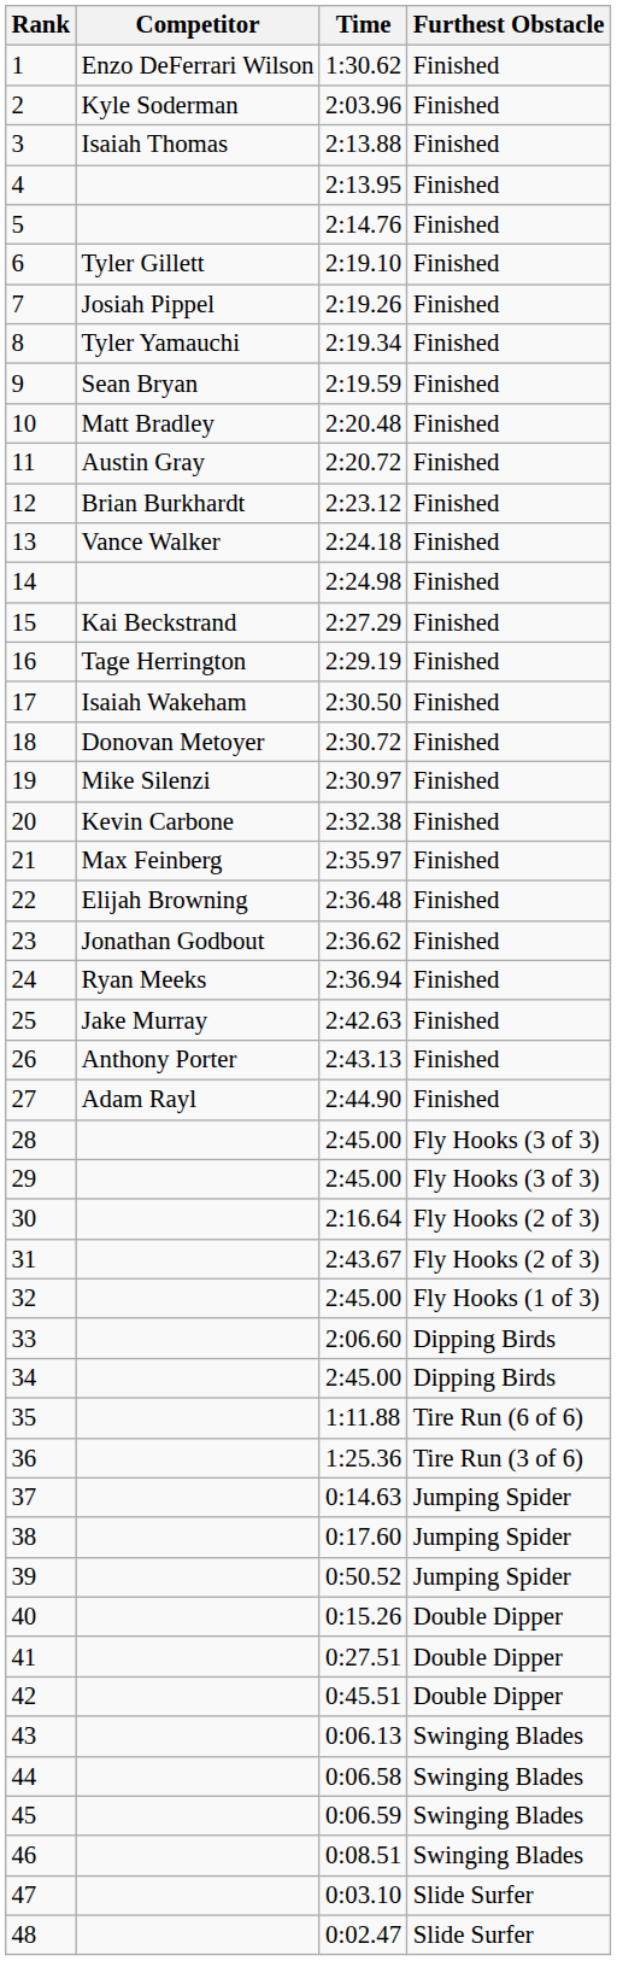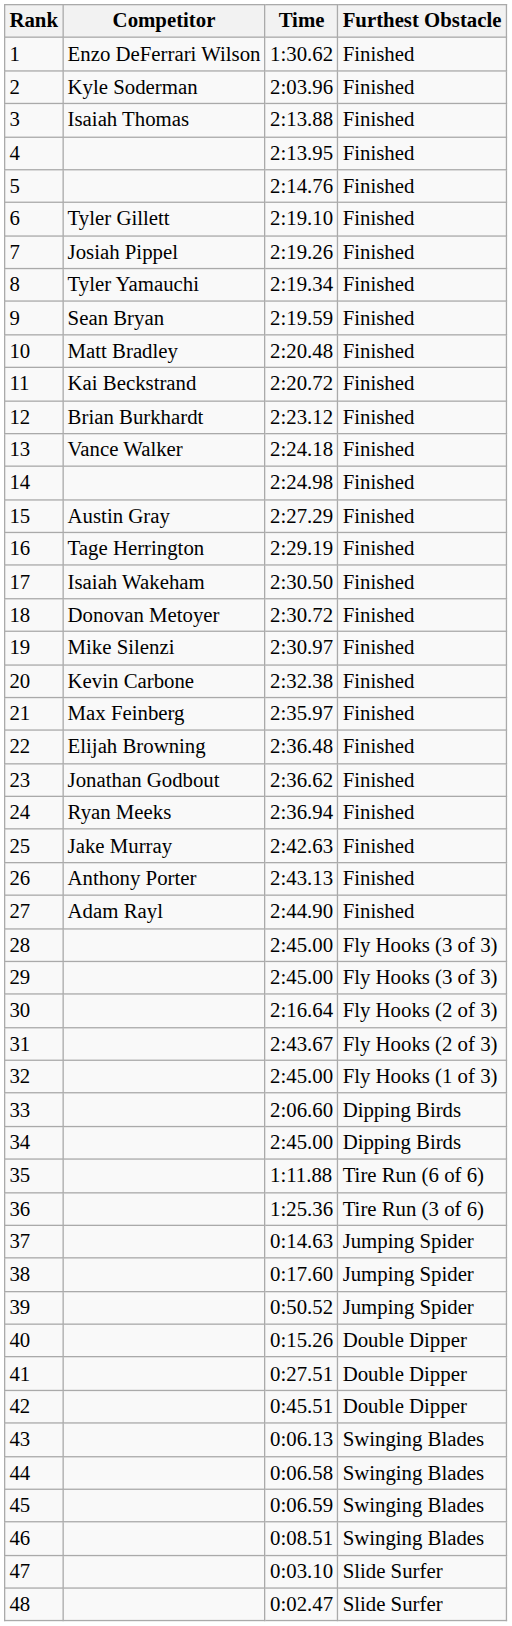 <table class="wikitable sortable collapsible">
 <tr>
 <th>Rank</th>
 <th>Competitor</th>
 <th>Time</th>
 <th>Furthest Obstacle</th>
 </tr>
 <tr>
 <td>1</td>
 <td>Enzo DeFerrari Wilson</td>
 <td>1:30.62</td>
 <td>Finished</td>
 </tr>
 <tr>
 <td>2</td>
 <td>Kyle Soderman</td>
 <td>2:03.96</td>
 <td>Finished</td>
 </tr>
 <tr>
 <td>3</td>
 <td>Isaiah Thomas</td>
 <td>2:13.88</td>
 <td>Finished</td>
 </tr>
 <tr>
 <td>4</td>
 <td></td>
 <td>2:13.95</td>
 <td>Finished</td>
 </tr>
 <tr>
 <td>5</td>
 <td></td>
 <td>2:14.76</td>
 <td>Finished</td>
 </tr>
 <tr>
 <td>6</td>
 <td>Tyler Gillett</td>
 <td>2:19.10</td>
 <td>Finished</td>
 </tr>
 <tr>
 <td>7</td>
 <td>Josiah Pippel</td>
 <td>2:19.26</td>
 <td>Finished</td>
 </tr>
 <tr>
 <td>8</td>
 <td>Tyler Yamauchi</td>
 <td>2:19.34</td>
 <td>Finished</td>
 </tr>
 <tr>
 <td>9</td>
 <td>Sean Bryan</td>
 <td>2:19.59</td>
 <td>Finished</td>
 </tr>
 <tr>
 <td>10</td>
 <td>Matt Bradley</td>
 <td>2:20.48</td>
 <td>Finished</td>
 </tr>
 <tr>
 <td>11</td>
-<td>Austin Gray</td>
+<td>Kai Beckstrand</td>
 <td>2:20.72</td>
 <td>Finished</td>
 </tr>
 <tr>
 <td>12</td>
 <td>Brian Burkhardt</td>
 <td>2:23.12</td>
 <td>Finished</td>
 </tr>
 <tr>
 <td>13</td>
 <td>Vance Walker</td>
 <td>2:24.18</td>
 <td>Finished</td>
 </tr>
 <tr>
 <td>14</td>
 <td></td>
 <td>2:24.98</td>
 <td>Finished</td>
 </tr>
 <tr>
 <td>15</td>
-<td>Kai Beckstrand</td>
+<td>Austin Gray</td>
 <td>2:27.29</td>
 <td>Finished</td>
 </tr>
 <tr>
 <td>16</td>
 <td>Tage Herrington</td>
 <td>2:29.19</td>
 <td>Finished</td>
 </tr>
 <tr>
 <td>17</td>
 <td>Isaiah Wakeham</td>
 <td>2:30.50</td>
 <td>Finished</td>
 </tr>
 <tr>
 <td>18</td>
 <td>Donovan Metoyer</td>
 <td>2:30.72</td>
 <td>Finished</td>
 </tr>
 <tr>
 <td>19</td>
 <td>Mike Silenzi</td>
 <td>2:30.97</td>
 <td>Finished</td>
 </tr>
 <tr>
 <td>20</td>
 <td>Kevin Carbone</td>
 <td>2:32.38</td>
 <td>Finished</td>
 </tr>
 <tr>
 <td>21</td>
 <td>Max Feinberg</td>
 <td>2:35.97</td>
 <td>Finished</td>
 </tr>
 <tr>
 <td>22</td>
 <td>Elijah Browning</td>
 <td>2:36.48</td>
 <td>Finished</td>
 </tr>
 <tr>
 <td>23</td>
 <td>Jonathan Godbout</td>
 <td>2:36.62</td>
 <td>Finished</td>
 </tr>
 <tr>
 <td>24</td>
 <td>Ryan Meeks</td>
 <td>2:36.94</td>
 <td>Finished</td>
 </tr>
 <tr>
 <td>25</td>
 <td>Jake Murray</td>
 <td>2:42.63</td>
 <td>Finished</td>
 </tr>
 <tr>
 <td>26</td>
 <td>Anthony Porter</td>
 <td>2:43.13</td>
 <td>Finished</td>
 </tr>
 <tr>
 <td>27</td>
 <td>Adam Rayl</td>
 <td>2:44.90</td>
 <td>Finished</td>
 </tr>
 <tr>
 <td>28</td>
 <td></td>
 <td>2:45.00</td>
 <td>Fly Hooks (3 of 3)</td>
 </tr>
 <tr>
 <td>29</td>
 <td></td>
 <td>2:45.00</td>
 <td>Fly Hooks (3 of 3)</td>
 </tr>
 <tr>
 <td>30</td>
 <td></td>
 <td>2:16.64</td>
 <td>Fly Hooks (2 of 3)</td>
 </tr>
 <tr>
 <td>31</td>
 <td></td>
 <td>2:43.67</td>
 <td>Fly Hooks (2 of 3)</td>
 </tr>
 <tr>
 <td>32</td>
 <td></td>
 <td>2:45.00</td>
 <td>Fly Hooks (1 of 3)</td>
 </tr>
 <tr>
 <td>33</td>
 <td></td>
 <td>2:06.60</td>
 <td>Dipping Birds</td>
 </tr>
 <tr>
 <td>34</td>
 <td></td>
 <td>2:45.00</td>
 <td>Dipping Birds</td>
 </tr>
 <tr>
 <td>35</td>
 <td></td>
 <td>1:11.88</td>
 <td>Tire Run (6 of 6)</td>
 </tr>
 <tr>
 <td>36</td>
 <td></td>
 <td>1:25.36</td>
 <td>Tire Run (3 of 6)</td>
 </tr>
 <tr>
 <td>37</td>
 <td></td>
 <td>0:14.63</td>
 <td>Jumping Spider</td>
 </tr>
 <tr>
 <td>38</td>
 <td></td>
 <td>0:17.60</td>
 <td>Jumping Spider</td>
 </tr>
 <tr>
 <td>39</td>
 <td></td>
 <td>0:50.52</td>
 <td>Jumping Spider</td>
 </tr>
 <tr>
 <td>40</td>
 <td></td>
 <td>0:15.26</td>
 <td>Double Dipper</td>
 </tr>
 <tr>
 <td>41</td>
 <td></td>
 <td>0:27.51</td>
 <td>Double Dipper</td>
 </tr>
 <tr>
 <td>42</td>
 <td></td>
 <td>0:45.51</td>
 <td>Double Dipper</td>
 </tr>
 <tr>
 <td>43</td>
 <td></td>
 <td>0:06.13</td>
 <td>Swinging Blades</td>
 </tr>
 <tr>
 <td>44</td>
 <td></td>
 <td>0:06.58</td>
 <td>Swinging Blades</td>
 </tr>
 <tr>
 <td>45</td>
 <td></td>
 <td>0:06.59</td>
 <td>Swinging Blades</td>
 </tr>
 <tr>
 <td>46</td>
 <td></td>
 <td>0:08.51</td>
 <td>Swinging Blades</td>
 </tr>
 <tr>
 <td>47</td>
 <td></td>
 <td>0:03.10</td>
 <td>Slide Surfer</td>
 </tr>
 <tr>
 <td>48</td>
 <td></td>
 <td>0:02.47</td>
 <td>Slide Surfer</td>
 </tr>
 </table>
